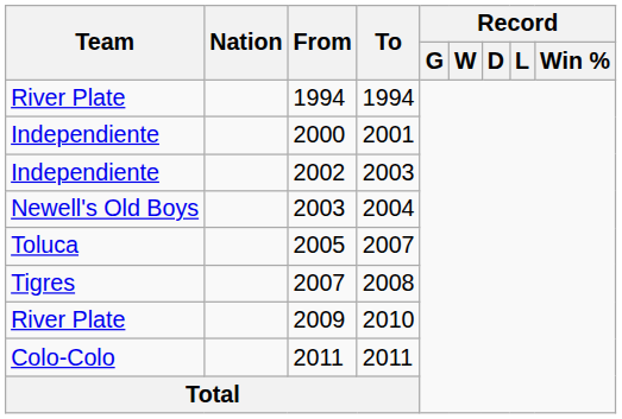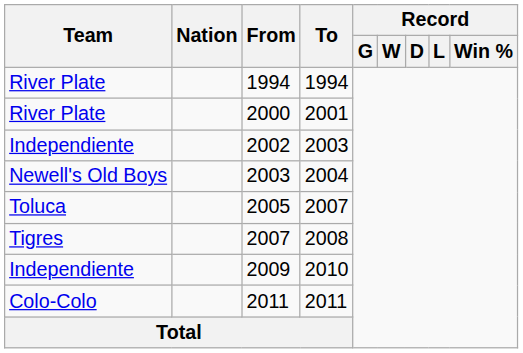 <table class="wikitable" style="text-align: center">
 <tr>
 <th rowspan=2>Team</th>
 <th rowspan=2>Nation</th>
 <th rowspan=2>From</th>
 <th rowspan=2>To</th>
 <th colspan=5>Record</th>
 </tr>
 <tr>
 <th>G</th>
 <th>W</th>
 <th>D</th>
 <th>L</th>
 <th>Win %</th>
 </tr>
 <tr>
 <td align=left><a href='#'>River Plate</a></td>
 <td></td>
 <td align=left>1994</td>
 <td align=left>1994<br></td>
 </tr>
 <tr>
-<td align=left><a href='#'>Independiente</a></td>
+<td align=left><a href='#'>River Plate</a></td>
 <td></td>
 <td align=left>2000</td>
 <td align=left>2001<br></td>
 </tr>
 <tr>
 <td align=left><a href='#'>Independiente</a></td>
 <td></td>
 <td align=left>2002</td>
 <td align=left>2003<br></td>
 </tr>
 <tr>
 <td align=left><a href='#'>Newell's Old Boys</a></td>
 <td></td>
 <td align=left>2003</td>
 <td align=left>2004<br></td>
 </tr>
 <tr>
 <td align=left><a href='#'>Toluca</a></td>
 <td></td>
 <td align=left>2005</td>
 <td align=left>2007<br></td>
 </tr>
 <tr>
 <td align=left><a href='#'>Tigres</a></td>
 <td></td>
 <td align=left>2007</td>
 <td align=left>2008<br></td>
 </tr>
 <tr>
-<td align=left><a href='#'>River Plate</a></td>
+<td align=left><a href='#'>Independiente</a></td>
 <td></td>
 <td align=left>2009</td>
 <td align=left>2010<br></td>
 </tr>
 <tr>
 <td align=left><a href='#'>Colo-Colo</a></td>
 <td></td>
 <td align=left>2011</td>
 <td align=left>2011<br></td>
 </tr>
 <tr>
 <th colspan="4">Total<br></th>
 </tr>
 </table>
